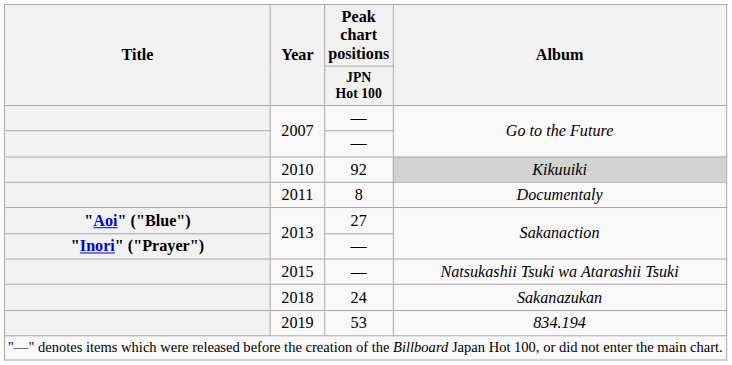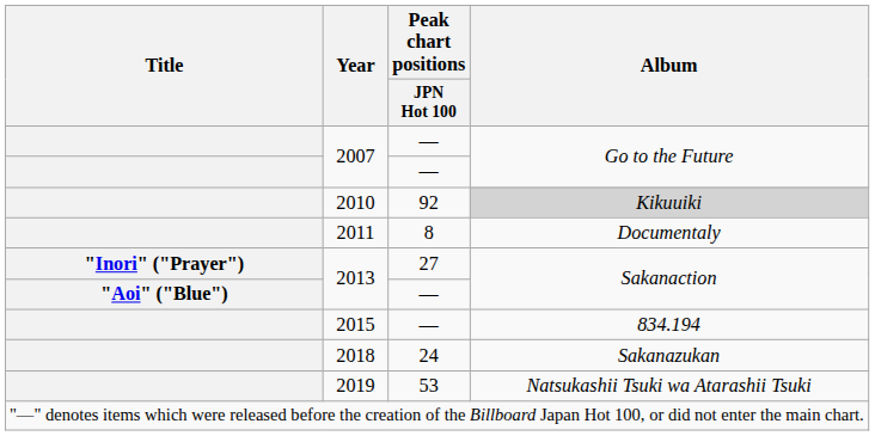 <table class="wikitable plainrowheaders" style="text-align:center;">
 <tr>
 <th scope="col" rowspan="2" style="width:16em;">Title</th>
 <th scope="col" rowspan="2">Year</th>
 <th scope="col" colspan="1">Peak chart positions</th>
 <th scope="col" rowspan="2">Album</th>
 </tr>
 <tr>
 <th style="width:3em;font-size:85%">JPN<br>Hot 100<br></th>
 </tr>
 <tr>
 <th scope="row"></th>
 <td rowspan="2">2007</td>
 <td>—</td>
 <td rowspan="2"><em>Go to the Future</em></td>
 </tr>
 <tr>
 <th scope="row"></th>
 <td>—</td>
 </tr>
 <tr>
 <th scope="row"></th>
 <td>2010</td>
 <td>92</td>
 <td style="background: lightgrey;"><em>Kikuuiki</em></td>
 </tr>
 <tr>
 <th scope="row"></th>
 <td>2011</td>
 <td>8</td>
 <td><em>Documentaly</em></td>
 </tr>
 <tr>
-<th scope="row">"<a href='#'>Aoi</a>" ("Blue")</th>
+<th scope="row">"<a href='#'>Inori</a>" ("Prayer")</th>
 <td rowspan="2">2013</td>
 <td>27</td>
 <td rowspan="2"><em>Sakanaction</em></td>
 </tr>
 <tr>
-<th scope="row">"<a href='#'>Inori</a>" ("Prayer")</th>
+<th scope="row">"<a href='#'>Aoi</a>" ("Blue")</th>
 <td>—</td>
 </tr>
 <tr>
 <th scope="row"></th>
 <td>2015</td>
 <td>—</td>
-<td><em>Natsukashii Tsuki wa Atarashii Tsuki</em></td>
+<td><em>834.194</em></td>
 </tr>
 <tr>
 <th scope="row"></th>
 <td>2018</td>
 <td>24</td>
 <td><em>Sakanazukan</em></td>
 </tr>
 <tr>
 <th scope="row"></th>
 <td>2019</td>
 <td>53</td>
-<td><em>834.194</em></td>
+<td><em>Natsukashii Tsuki wa Atarashii Tsuki</em></td>
 </tr>
 <tr>
 <td colspan="12" align="center" style="font-size:90%;">"—" denotes items which were released before the creation of the <em>Billboard</em> Japan Hot 100, or did not enter the main chart.</td>
 </tr>
 </table>
